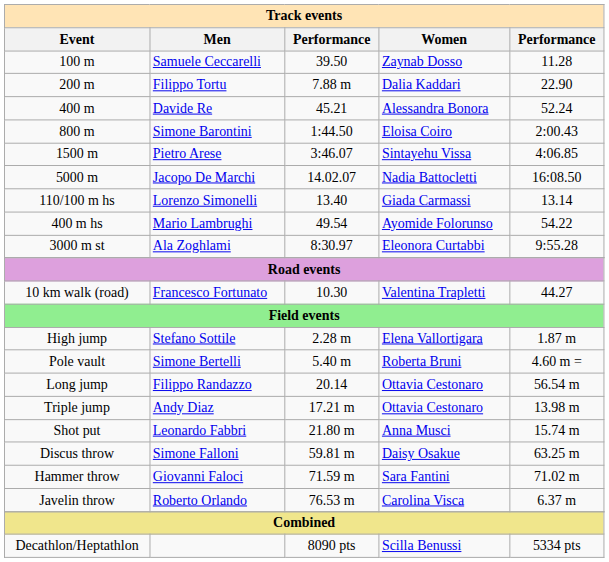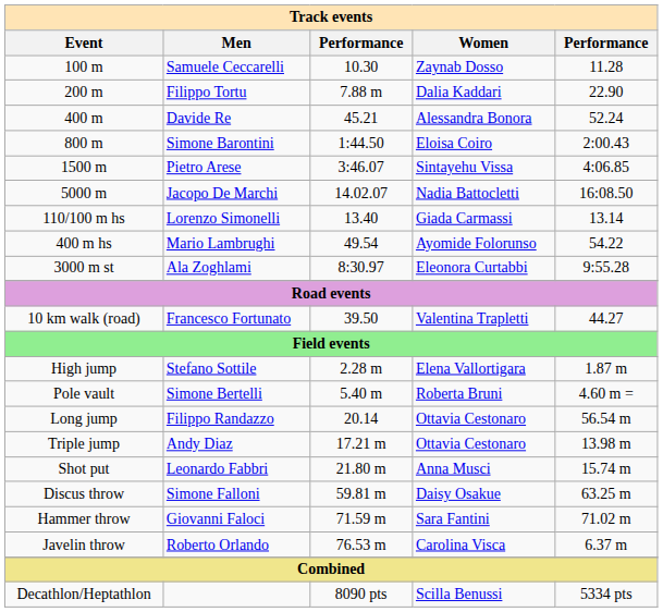 <table class="wikitable" width=70% style="font-size:90%; text-align:center;">
 <tr bgcolor=moccasin>
 <td align=center colspan=5><strong>Track events</strong></td>
 </tr>
 <tr>
 <th>Event</th>
 <th>Men</th>
 <th>Performance</th>
 <th>Women</th>
 <th>Performance</th>
 </tr>
 <tr>
 <td>100 m</td>
 <td align=left><a href='#'>Samuele Ceccarelli</a></td>
-<td>39.50</td>
+<td>10.30</td>
 <td align=left><a href='#'>Zaynab Dosso</a></td>
 <td>11.28</td>
 </tr>
 <tr>
 <td>200 m</td>
 <td align=left><a href='#'>Filippo Tortu</a></td>
 <td>7.88 m</td>
 <td align=left><a href='#'>Dalia Kaddari</a></td>
 <td>22.90</td>
 </tr>
 <tr>
 <td>400 m</td>
 <td align=left><a href='#'>Davide Re </a></td>
 <td>45.21</td>
 <td align=left><a href='#'>Alessandra Bonora</a></td>
 <td>52.24</td>
 </tr>
 <tr>
 <td>800 m</td>
 <td align=left><a href='#'>Simone Barontini</a></td>
 <td>1:44.50</td>
 <td align=left><a href='#'>Eloisa Coiro</a></td>
 <td>2:00.43</td>
 </tr>
 <tr>
 <td>1500 m</td>
 <td align=left><a href='#'>Pietro Arese</a></td>
 <td>3:46.07</td>
 <td align=left><a href='#'>Sintayehu Vissa</a></td>
 <td>4:06.85</td>
 </tr>
 <tr>
 <td>5000 m</td>
 <td align=left><a href='#'>Jacopo De Marchi</a></td>
 <td>14.02.07</td>
 <td align=left><a href='#'>Nadia Battocletti</a></td>
 <td>16:08.50</td>
 </tr>
 <tr>
 <td>110/100 m hs</td>
 <td align=left><a href='#'>Lorenzo Simonelli</a></td>
 <td>13.40</td>
 <td align=left><a href='#'>Giada Carmassi</a></td>
 <td>13.14</td>
 </tr>
 <tr>
 <td>400 m hs</td>
 <td align=left><a href='#'>Mario Lambrughi</a></td>
 <td>49.54</td>
 <td align=left><a href='#'>Ayomide Folorunso</a></td>
 <td>54.22 </td>
 </tr>
 <tr>
 <td>3000 m st</td>
 <td align=left><a href='#'>Ala Zoghlami</a></td>
 <td>8:30.97</td>
 <td align=left><a href='#'>Eleonora Curtabbi</a></td>
 <td>9:55.28</td>
 </tr>
 <tr>
 </tr>
 <tr bgcolor=plum>
 <td align=center colspan=5><strong>Road events</strong></td>
 </tr>
 <tr>
 <td>10 km walk (road)</td>
 <td align=left><a href='#'>Francesco Fortunato</a></td>
-<td>10.30</td>
+<td>39.50</td>
 <td align=left><a href='#'>Valentina Trapletti</a></td>
 <td>44.27</td>
 </tr>
 <tr bgcolor=lightgreen>
 <td align=center colspan=5><strong>Field events</strong></td>
 </tr>
 <tr>
 <td>High jump</td>
 <td align=left><a href='#'>Stefano Sottile</a></td>
 <td>2.28 m</td>
 <td align=left><a href='#'>Elena Vallortigara</a></td>
 <td>1.87 m</td>
 </tr>
 <tr>
 <td>Pole vault</td>
 <td align=left><a href='#'>Simone Bertelli</a></td>
 <td>5.40 m</td>
 <td align=left><a href='#'>Roberta Bruni</a></td>
 <td>4.60 m =</td>
 </tr>
 <tr>
 <td>Long jump</td>
 <td align=left><a href='#'>Filippo Randazzo</a></td>
 <td>20.14</td>
 <td align=left><a href='#'>Ottavia Cestonaro</a></td>
 <td>56.54 m</td>
 </tr>
 <tr>
 <td>Triple jump</td>
 <td align=left><a href='#'>Andy Diaz </a></td>
 <td>17.21 m</td>
 <td align=left><a href='#'>Ottavia Cestonaro</a></td>
 <td>13.98 m</td>
 </tr>
 <tr>
 <td>Shot put</td>
 <td align=left><a href='#'>Leonardo Fabbri</a></td>
 <td>21.80 m</td>
 <td align=left><a href='#'>Anna Musci</a></td>
 <td>15.74 m</td>
 </tr>
 <tr>
 <td>Discus throw</td>
 <td align=left><a href='#'>Simone Falloni</a></td>
 <td>59.81 m</td>
 <td align=left><a href='#'>Daisy Osakue</a></td>
 <td>63.25 m </td>
 </tr>
 <tr>
 <td>Hammer throw</td>
 <td align=left><a href='#'>Giovanni Faloci</a></td>
 <td>71.59 m</td>
 <td align=left><a href='#'>Sara Fantini</a></td>
 <td>71.02 m</td>
 </tr>
 <tr>
 <td>Javelin throw</td>
 <td align=left><a href='#'>Roberto Orlando</a></td>
 <td>76.53 m</td>
 <td align=left><a href='#'>Carolina Visca</a></td>
 <td>6.37 m</td>
 </tr>
 <tr>
 </tr>
 <tr bgcolor=khaki>
 <td align=center colspan=5><strong>Combined</strong></td>
 </tr>
 <tr>
 <td>Decathlon/Heptathlon</td>
 <td align=left></td>
 <td>8090 pts</td>
 <td align=left><a href='#'>Scilla Benussi</a></td>
 <td>5334 pts</td>
 </tr>
 </table>
